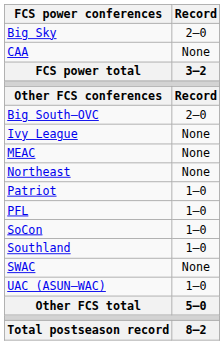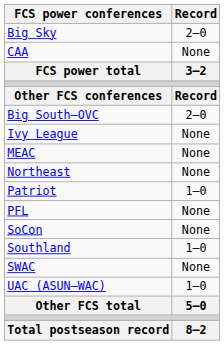 <table class="wikitable">
 <tr>
 <th>FCS power conferences</th>
 <th>Record</th>
 </tr>
 <tr>
 <td><a href='#'>Big Sky</a></td>
 <td align=center>2–0</td>
 </tr>
 <tr>
 <td><a href='#'>CAA</a></td>
 <td align=center>None</td>
 </tr>
 <tr>
 <th>FCS power total</th>
 <th>3–2</th>
 </tr>
 <tr>
 <th colspan="2" style="background:lightgrey;"></th>
 </tr>
 <tr>
 <th>Other FCS conferences</th>
 <th>Record</th>
 </tr>
 <tr>
 <td><a href='#'>Big South–OVC</a></td>
 <td align=center>2–0</td>
 </tr>
 <tr>
 <td><a href='#'>Ivy League</a></td>
 <td align=center>None</td>
 </tr>
 <tr>
 <td><a href='#'>MEAC</a></td>
 <td align=center>None</td>
 </tr>
 <tr>
 <td><a href='#'>Northeast</a></td>
 <td align=center>None</td>
 </tr>
 <tr>
 <td><a href='#'>Patriot</a></td>
 <td align=center>1–0</td>
 </tr>
 <tr>
 <td><a href='#'>PFL</a></td>
-<td align=center>1–0</td>
+<td align=center>None</td>
 </tr>
 <tr>
 <td><a href='#'>SoCon</a></td>
-<td align=center>1–0</td>
+<td align=center>None</td>
 </tr>
 <tr>
 <td><a href='#'>Southland</a></td>
 <td align=center>1–0</td>
 </tr>
 <tr>
 <td><a href='#'>SWAC</a></td>
 <td align=center>None</td>
 </tr>
 <tr>
 <td><a href='#'>UAC (ASUN–WAC)</a></td>
 <td align=center>1–0</td>
 </tr>
 <tr>
 <th>Other FCS total</th>
 <th>5–0</th>
 </tr>
 <tr>
 <th colspan="2" style="background:lightgrey;"></th>
 </tr>
 <tr>
 <th>Total postseason record</th>
 <th>8–2</th>
 </tr>
 </table>
